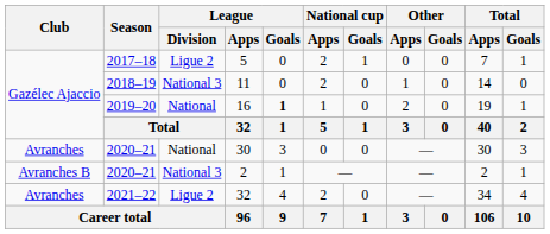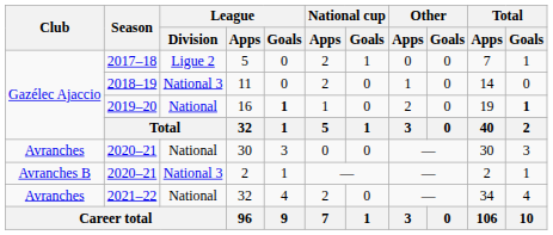 <table class="wikitable" style="text-align:center">
 <tr>
 <th rowspan="2">Club</th>
 <th rowspan="2">Season</th>
 <th colspan="3">League</th>
 <th colspan="2">National cup</th>
 <th colspan="2">Other</th>
 <th colspan="2">Total</th>
 </tr>
 <tr>
 <th>Division</th>
 <th>Apps</th>
 <th>Goals</th>
 <th>Apps</th>
 <th>Goals</th>
 <th>Apps</th>
 <th>Goals</th>
 <th>Apps</th>
 <th>Goals</th>
 </tr>
 <tr>
 <td rowspan="4"><a href='#'>Gazélec Ajaccio</a></td>
 <td><a href='#'>2017–18</a></td>
 <td><a href='#'>Ligue 2</a></td>
 <td>5</td>
 <td>0</td>
 <td>2</td>
 <td>1</td>
 <td>0</td>
 <td>0</td>
 <td>7</td>
 <td>1</td>
 </tr>
 <tr>
 <td><a href='#'>2018–19</a></td>
 <td><a href='#'>National 3</a></td>
 <td>11</td>
 <td>0</td>
 <td>2</td>
 <td>0</td>
 <td>1</td>
 <td>0</td>
 <td>14</td>
 <td>0</td>
 </tr>
 <tr>
 <td><a href='#'>2019–20</a></td>
 <td><a href='#'>National</a></td>
 <td>16</td>
 <td><strong>1</strong></td>
 <td>1</td>
 <td>0</td>
 <td>2</td>
 <td>0</td>
 <td>19</td>
-<td>1</td>
+<td><strong>1</strong></td>
 </tr>
 <tr>
 <th colspan="2">Total</th>
 <th>32</th>
 <th>1</th>
 <th>5</th>
 <th>1</th>
 <th>3</th>
 <th>0</th>
 <th>40</th>
 <th>2</th>
 </tr>
 <tr>
 <td><a href='#'>Avranches</a></td>
 <td><a href='#'>2020–21</a></td>
 <td>National</td>
 <td>30</td>
 <td>3</td>
 <td>0</td>
 <td>0</td>
 <td colspan="2">—</td>
 <td>30</td>
 <td>3</td>
 </tr>
 <tr>
 <td><a href='#'>Avranches B</a></td>
 <td><a href='#'>2020–21</a></td>
 <td><a href='#'>National 3</a></td>
 <td>2</td>
 <td>1</td>
 <td colspan="2">—</td>
 <td colspan="2">—</td>
 <td>2</td>
 <td>1</td>
 </tr>
 <tr>
 <td><a href='#'>Avranches</a></td>
 <td><a href='#'>2021–22</a></td>
-<td><a href='#'>Ligue 2</a></td>
+<td>National</td>
 <td>32</td>
 <td>4</td>
 <td>2</td>
 <td>0</td>
 <td colspan="2">—</td>
 <td>34</td>
 <td>4</td>
 </tr>
 <tr>
 <th colspan="3">Career total</th>
 <th>96</th>
 <th>9</th>
 <th>7</th>
 <th>1</th>
 <th>3</th>
 <th>0</th>
 <th>106</th>
 <th>10</th>
 </tr>
 </table>
